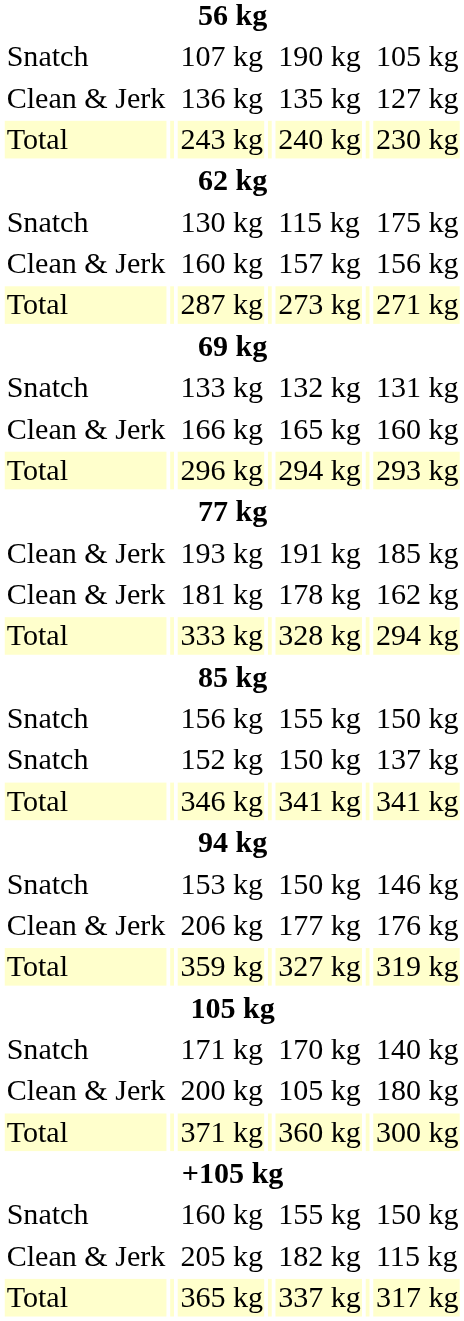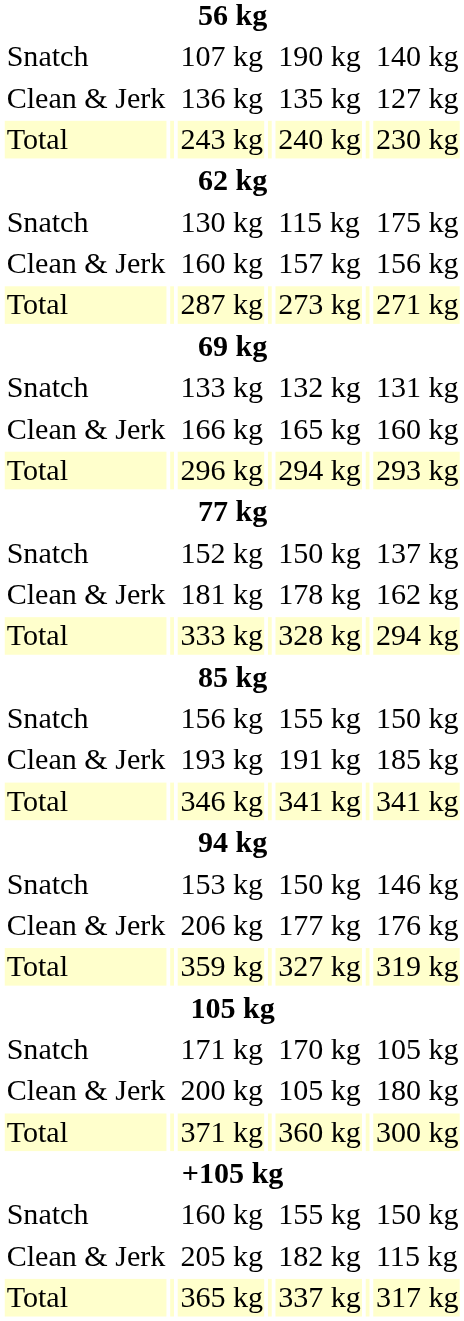 <table>
 <tr>
 <th colspan=7>56 kg </th>
 </tr>
 <tr>
 <td>Snatch</td>
 <td></td>
 <td>107 kg</td>
 <td></td>
 <td>190 kg</td>
 <td></td>
-<td>105 kg</td>
+<td>140 kg</td>
 </tr>
 <tr>
 <td>Clean & Jerk</td>
 <td></td>
 <td>136 kg</td>
 <td></td>
 <td>135 kg</td>
 <td></td>
 <td>127 kg</td>
 </tr>
 <tr bgcolor=ffffcc>
 <td>Total</td>
 <td></td>
 <td>243 kg</td>
 <td></td>
 <td>240 kg</td>
 <td></td>
 <td>230 kg</td>
 </tr>
 <tr>
 <th colspan=7>62 kg </th>
 </tr>
 <tr>
 <td>Snatch</td>
 <td></td>
 <td>130 kg</td>
 <td></td>
 <td>115 kg</td>
 <td></td>
 <td>175 kg</td>
 </tr>
 <tr>
 <td>Clean & Jerk</td>
 <td></td>
 <td>160 kg</td>
 <td></td>
 <td>157 kg</td>
 <td></td>
 <td>156 kg</td>
 </tr>
 <tr bgcolor=ffffcc>
 <td>Total</td>
 <td></td>
 <td>287 kg</td>
 <td></td>
 <td>273 kg</td>
 <td></td>
 <td>271 kg</td>
 </tr>
 <tr>
 <th colspan=7>69 kg </th>
 </tr>
 <tr>
 <td>Snatch</td>
 <td></td>
 <td>133 kg</td>
 <td></td>
 <td>132 kg</td>
 <td></td>
 <td>131 kg</td>
 </tr>
 <tr>
 <td>Clean & Jerk</td>
 <td></td>
 <td>166 kg</td>
 <td></td>
 <td>165 kg</td>
 <td></td>
 <td>160 kg</td>
 </tr>
 <tr bgcolor=ffffcc>
 <td>Total</td>
 <td></td>
 <td>296 kg</td>
 <td></td>
 <td>294 kg</td>
 <td></td>
 <td>293 kg</td>
 </tr>
 <tr>
 <th colspan=7>77 kg </th>
 </tr>
 <tr>
-<td>Clean & Jerk</td>
+<td>Snatch</td>
 <td></td>
-<td>193 kg</td>
+<td>152 kg</td>
 <td></td>
-<td>191 kg</td>
+<td>150 kg</td>
 <td></td>
-<td>185 kg</td>
+<td>137 kg</td>
 </tr>
 <tr>
 <td>Clean & Jerk</td>
 <td></td>
 <td>181 kg</td>
 <td></td>
 <td>178 kg</td>
 <td></td>
 <td>162 kg</td>
 </tr>
 <tr bgcolor=ffffcc>
 <td>Total</td>
 <td></td>
 <td>333 kg</td>
 <td></td>
 <td>328 kg</td>
 <td></td>
 <td>294 kg</td>
 </tr>
 <tr>
 <th colspan=7>85 kg </th>
 </tr>
 <tr>
 <td>Snatch</td>
 <td></td>
 <td>156 kg</td>
 <td></td>
 <td>155 kg</td>
 <td></td>
 <td>150 kg</td>
 </tr>
 <tr>
-<td>Snatch</td>
+<td>Clean & Jerk</td>
 <td></td>
-<td>152 kg</td>
+<td>193 kg</td>
 <td></td>
-<td>150 kg</td>
+<td>191 kg</td>
 <td></td>
-<td>137 kg</td>
+<td>185 kg</td>
 </tr>
 <tr bgcolor=ffffcc>
 <td>Total</td>
 <td></td>
 <td>346 kg</td>
 <td></td>
 <td>341 kg</td>
 <td></td>
 <td>341 kg</td>
 </tr>
 <tr>
 <th colspan=7>94 kg </th>
 </tr>
 <tr>
 <td>Snatch</td>
 <td></td>
 <td>153 kg</td>
 <td></td>
 <td>150 kg</td>
 <td></td>
 <td>146 kg</td>
 </tr>
 <tr>
 <td>Clean & Jerk</td>
 <td></td>
 <td>206 kg</td>
 <td></td>
 <td>177 kg</td>
 <td></td>
 <td>176 kg</td>
 </tr>
 <tr bgcolor=ffffcc>
 <td>Total</td>
 <td></td>
 <td>359 kg</td>
 <td></td>
 <td>327 kg</td>
 <td></td>
 <td>319 kg</td>
 </tr>
 <tr>
 <th colspan=7>105 kg </th>
 </tr>
 <tr>
 <td>Snatch</td>
 <td></td>
 <td>171 kg</td>
 <td></td>
 <td>170 kg</td>
 <td></td>
-<td>140 kg</td>
+<td>105 kg</td>
 </tr>
 <tr>
 <td>Clean & Jerk</td>
 <td></td>
 <td>200 kg</td>
 <td></td>
 <td>105 kg</td>
 <td></td>
 <td>180 kg</td>
 </tr>
 <tr bgcolor=ffffcc>
 <td>Total</td>
 <td></td>
 <td>371 kg</td>
 <td></td>
 <td>360 kg</td>
 <td></td>
 <td>300 kg</td>
 </tr>
 <tr>
 <th colspan=7>+105 kg </th>
 </tr>
 <tr>
 <td>Snatch</td>
 <td></td>
 <td>160 kg</td>
 <td></td>
 <td>155 kg</td>
 <td></td>
 <td>150 kg</td>
 </tr>
 <tr>
 <td>Clean & Jerk</td>
 <td></td>
 <td>205 kg</td>
 <td></td>
 <td>182 kg</td>
 <td></td>
 <td>115 kg</td>
 </tr>
 <tr bgcolor=ffffcc>
 <td>Total</td>
 <td></td>
 <td>365 kg</td>
 <td></td>
 <td>337 kg</td>
 <td></td>
 <td>317 kg</td>
 </tr>
 </table>
